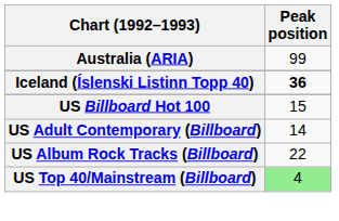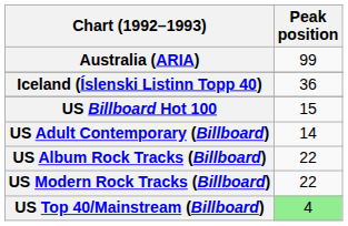 <table class="wikitable sortable plainrowheaders" style="text-align:center">
 <tr>
 <th scope="col">Chart (1992–1993)</th>
 <th scope="col">Peak<br>position</th>
 </tr>
 <tr>
 <th scope="row">Australia (<a href='#'>ARIA</a>)</th>
 <td>99</td>
 </tr>
 <tr>
 </tr>
 <tr>
 </tr>
 <tr>
 </tr>
 <tr>
 <th scope="row">Iceland (<a href='#'>Íslenski Listinn Topp 40</a>)</th>
-<td><strong>36</strong></td>
+<td>36</td>
 </tr>
 <tr>
 </tr>
 <tr>
 <th scope="row">US <a href='#'><em>Billboard</em> Hot 100</a></th>
 <td>15</td>
 </tr>
 <tr>
 <th scope="row">US <a href='#'>Adult Contemporary</a> (<em><a href='#'>Billboard</a></em>)</th>
 <td>14</td>
 </tr>
 <tr>
 <th scope="row">US <a href='#'>Album Rock Tracks</a> (<em><a href='#'>Billboard</a></em>)</th>
 <td>22</td>
 </tr>
 <tr>
+<th scope="row">US <a href='#'>Modern Rock Tracks</a> (<em><a href='#'>Billboard</a></em>)</th>
+<td>22</td>
+</tr>
+<tr>
 <th scope="row">US <a href='#'>Top 40/Mainstream</a> (<em><a href='#'>Billboard</a></em>)</th>
 <td style="background: lightgreen;">4</td>
 </tr>
 </table>
